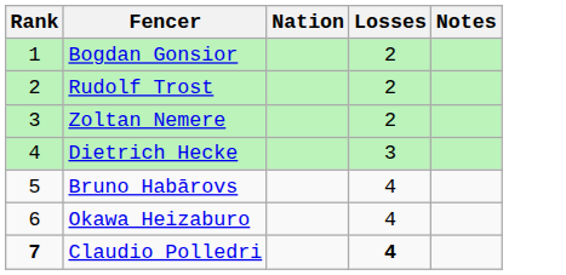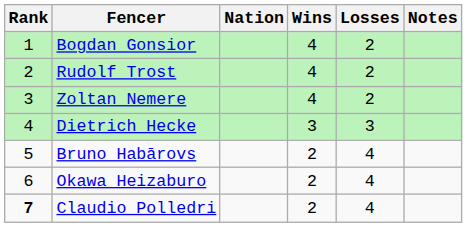 <table class="wikitable sortable" style="text-align:center">
 <tr>
 <th>Rank</th>
 <th>Fencer</th>
 <th>Nation</th>
+<th>Wins</th>
 <th>Losses</th>
 <th>Notes</th>
 </tr>
 <tr bgcolor=bbf3bb>
 <td>1</td>
 <td align=left><a href='#'>Bogdan Gonsior</a></td>
 <td align=left></td>
+<td>4</td>
 <td>2</td>
 <td></td>
 </tr>
 <tr bgcolor=bbf3bb>
 <td>2</td>
 <td align=left><a href='#'>Rudolf Trost</a></td>
 <td align=left></td>
+<td>4</td>
 <td>2</td>
 <td></td>
 </tr>
 <tr bgcolor=bbf3bb>
 <td>3</td>
 <td align=left><a href='#'>Zoltan Nemere</a></td>
 <td align=left></td>
+<td>4</td>
 <td>2</td>
 <td></td>
 </tr>
 <tr bgcolor=bbf3bb>
 <td>4</td>
 <td align=left><a href='#'>Dietrich Hecke</a></td>
 <td align=left></td>
 <td>3</td>
+<td>3</td>
 <td></td>
 </tr>
 <tr>
 <td>5</td>
 <td align=left><a href='#'>Bruno Habārovs</a></td>
 <td align=left></td>
+<td>2</td>
 <td>4</td>
 <td></td>
 </tr>
 <tr>
 <td>6</td>
 <td align=left><a href='#'>Okawa Heizaburo</a></td>
 <td align=left></td>
+<td>2</td>
 <td>4</td>
 <td></td>
 </tr>
 <tr>
 <td><strong>7</strong></td>
 <td align=left><a href='#'>Claudio Polledri</a></td>
 <td align=left></td>
-<td><strong>4</strong></td>
+<td>2</td>
+<td>4</td>
 <td></td>
 </tr>
 </table>
